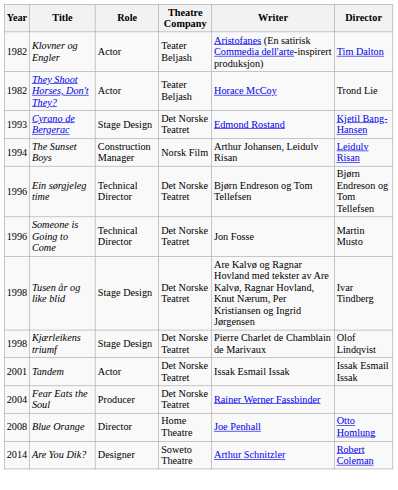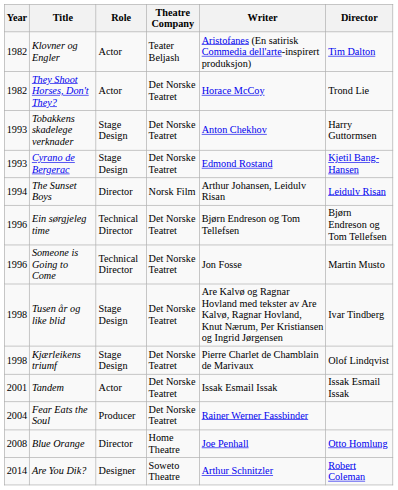 <table class="wikitable">
 <tr>
 <th>Year</th>
 <th>Title</th>
 <th>Role</th>
 <th>Theatre Company</th>
 <th>Writer</th>
 <th>Director</th>
 </tr>
 <tr>
 <td>1982</td>
 <td><em>Klovner og Engler</em></td>
 <td>Actor</td>
 <td>Teater Beljash</td>
 <td><a href='#'>Aristofanes</a> (En satirisk <a href='#'>Commedia dell'arte</a>-inspirert produksjon)</td>
 <td><a href='#'>Tim Dalton</a></td>
 </tr>
 <tr>
 <td>1982</td>
 <td><a href='#'><em>They Shoot Horses, Don't They?</em></a></td>
 <td>Actor</td>
-<td>Teater Beljash</td>
+<td>Det Norske Teatret</td>
 <td><a href='#'>Horace McCoy</a></td>
 <td>Trond Lie</td>
+</tr>
+<tr>
+<td>1993</td>
+<td><em>Tobakkens skadelege verknader</em></td>
+<td>Stage Design</td>
+<td>Det Norske Teatret</td>
+<td><a href='#'>Anton Chekhov</a></td>
+<td>Harry Guttormsen</td>
 </tr>
 <tr>
 <td>1993</td>
 <td><em><a href='#'>Cyrano de Bergerac</a></em></td>
 <td>Stage Design</td>
 <td>Det Norske Teatret</td>
 <td><a href='#'>Edmond Rostand</a></td>
 <td><a href='#'>Kjetil Bang-Hansen</a></td>
 </tr>
 <tr>
 <td>1994</td>
 <td><em>The Sunset Boys</em></td>
-<td>Construction Manager</td>
+<td>Director</td>
 <td>Norsk Film</td>
 <td>Arthur Johansen, Leidulv Risan</td>
 <td><a href='#'>Leidulv Risan</a></td>
 </tr>
 <tr>
 <td>1996</td>
 <td><em>Ein sørgjeleg time</em></td>
 <td>Technical Director</td>
 <td>Det Norske Teatret</td>
 <td>Bjørn Endreson og Tom Tellefsen</td>
 <td>Bjørn Endreson og Tom Tellefsen</td>
 </tr>
 <tr>
 <td>1996</td>
 <td><em>Someone is Going to Come</em></td>
 <td>Technical Director</td>
 <td>Det Norske Teatret</td>
 <td>Jon Fosse</td>
 <td>Martin Musto</td>
 </tr>
 <tr>
 <td>1998</td>
 <td><em>Tusen år og like blid</em></td>
 <td>Stage Design</td>
 <td>Det Norske Teatret</td>
 <td>Are Kalvø og Ragnar Hovland med tekster av Are Kalvø, Ragnar Hovland, Knut Nærum, Per Kristiansen og Ingrid Jørgensen</td>
 <td>Ivar Tindberg</td>
 </tr>
 <tr>
 <td>1998</td>
 <td><em>Kjærleikens triumf</em></td>
 <td>Stage Design</td>
 <td>Det Norske Teatret</td>
 <td>Pierre Charlet de Chamblain de Marivaux</td>
 <td>Olof Lindqvist</td>
 </tr>
 <tr>
 <td>2001</td>
 <td><em>Tandem</em></td>
 <td>Actor</td>
 <td>Det Norske Teatret</td>
 <td>Issak Esmail Issak</td>
 <td>Issak Esmail Issak</td>
 </tr>
 <tr>
 <td>2004</td>
 <td><em>Fear Eats the Soul</em></td>
 <td>Producer</td>
 <td>Det Norske Teatret</td>
 <td><a href='#'>Rainer Werner Fassbinder</a></td>
 <td></td>
 </tr>
 <tr>
 <td>2008</td>
 <td><em>Blue Orange</em></td>
 <td>Director</td>
 <td>Home Theatre</td>
 <td><a href='#'>Joe Penhall</a></td>
 <td><a href='#'>Otto Homlung</a></td>
 </tr>
 <tr>
 <td>2014</td>
 <td><em>Are You Dik?</em></td>
 <td>Designer</td>
 <td>Soweto Theatre</td>
 <td><a href='#'>Arthur Schnitzler</a></td>
 <td><a href='#'>Robert Coleman</a></td>
 </tr>
 </table>
